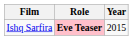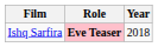 <table class="wikitable">
 <tr>
 <th>Film</th>
 <th>Role</th>
 <th>Year</th>
 </tr>
 <tr>
 <td><a href='#'>Ishq Sarfira</a></td>
 <td style="background: pink;"><strong>Eve Teaser</strong></td>
-<td>2015</td>
+<td>2018</td>
 </tr>
 </table>
